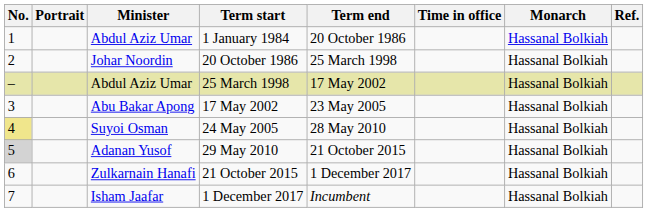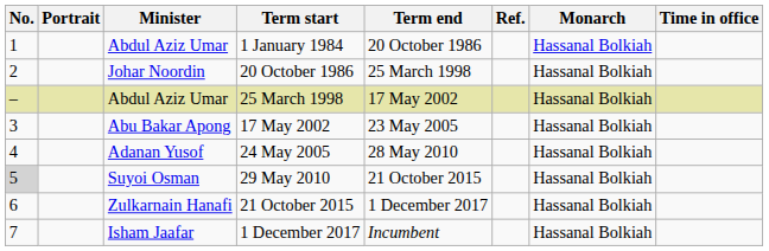 <table class="wikitable">
 <tr>
 <th>No.</th>
 <th>Portrait</th>
 <th>Minister</th>
 <th>Term start</th>
 <th>Term end</th>
+<th>Ref.</th>
+<th>Monarch</th>
 <th>Time in office</th>
-<th>Monarch</th>
-<th>Ref.</th>
 </tr>
 <tr>
 <td>1</td>
 <td></td>
 <td><a href='#'>Abdul Aziz Umar</a></td>
 <td>1 January 1984</td>
 <td>20 October 1986</td>
 <td></td>
 <td><a href='#'>Hassanal Bolkiah</a></td>
 <td></td>
 </tr>
 <tr>
 <td>2</td>
 <td></td>
 <td><a href='#'>Johar Noordin</a></td>
 <td>20 October 1986</td>
 <td>25 March 1998</td>
 <td></td>
 <td>Hassanal Bolkiah</td>
 <td></td>
 </tr>
 <tr style="background:#e6e6aa;">
 <td>–</td>
 <td></td>
 <td>Abdul Aziz Umar</td>
 <td>25 March 1998</td>
 <td>17 May 2002</td>
 <td></td>
 <td>Hassanal Bolkiah</td>
 <td></td>
 </tr>
 <tr>
 <td>3</td>
 <td></td>
 <td><a href='#'>Abu Bakar Apong</a></td>
 <td>17 May 2002</td>
 <td>23 May 2005</td>
 <td></td>
 <td>Hassanal Bolkiah</td>
 <td></td>
 </tr>
 <tr>
-<td style="background: khaki;">4</td>
+<td>4</td>
 <td></td>
-<td><a href='#'>Suyoi Osman</a></td>
+<td><a href='#'>Adanan Yusof</a></td>
 <td>24 May 2005</td>
 <td>28 May 2010</td>
 <td></td>
 <td>Hassanal Bolkiah</td>
 <td></td>
 </tr>
 <tr>
 <td style="background: lightgrey;">5</td>
 <td></td>
-<td><a href='#'>Adanan Yusof</a></td>
+<td><a href='#'>Suyoi Osman</a></td>
 <td>29 May 2010</td>
 <td>21 October 2015</td>
 <td></td>
 <td>Hassanal Bolkiah</td>
 <td></td>
 </tr>
 <tr>
 <td>6</td>
 <td></td>
 <td><a href='#'>Zulkarnain Hanafi</a></td>
 <td>21 October 2015</td>
 <td>1 December 2017</td>
 <td></td>
 <td>Hassanal Bolkiah</td>
 <td></td>
 </tr>
 <tr>
 <td>7</td>
 <td></td>
 <td><a href='#'>Isham Jaafar</a></td>
 <td>1 December 2017</td>
 <td><em>Incumbent</em></td>
 <td></td>
 <td>Hassanal Bolkiah</td>
 <td></td>
 </tr>
 </table>
